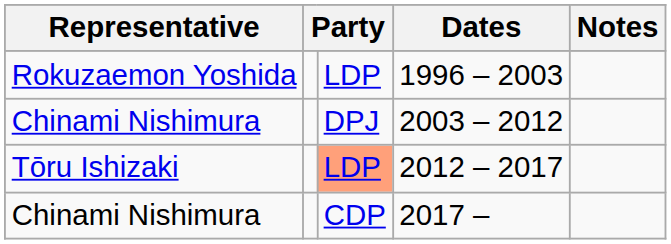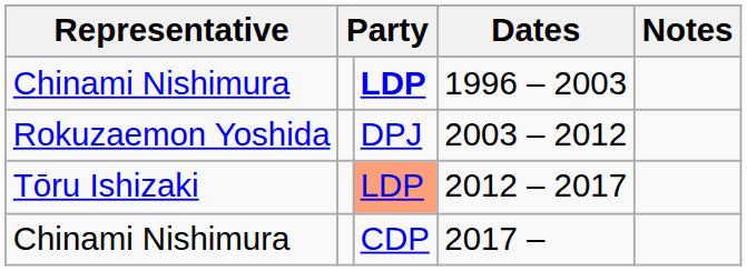 <table class=wikitable>
 <tr valign=bottom>
 <th>Representative</th>
 <th colspan="2">Party</th>
 <th>Dates</th>
 <th>Notes</th>
 </tr>
 <tr>
-<td><a href='#'>Rokuzaemon Yoshida</a></td>
+<td><a href='#'>Chinami Nishimura</a></td>
 <td bgcolor=></td>
-<td><a href='#'>LDP</a></td>
+<td><strong><a href='#'>LDP</a></strong></td>
 <td>1996 – 2003</td>
 <td></td>
 </tr>
 <tr>
-<td><a href='#'>Chinami Nishimura</a></td>
+<td><a href='#'>Rokuzaemon Yoshida</a></td>
 <td bgcolor=></td>
 <td><a href='#'>DPJ</a></td>
 <td>2003 – 2012</td>
 </tr>
 <tr>
 <td><a href='#'>Tōru Ishizaki</a></td>
 <td bgcolor=></td>
 <td style="background: lightsalmon;"><a href='#'>LDP</a></td>
 <td>2012 – 2017</td>
 <td></td>
 </tr>
 <tr>
 <td>Chinami Nishimura</td>
 <td bgcolor=></td>
 <td><a href='#'>CDP</a></td>
 <td>2017 –</td>
 </tr>
 </table>
